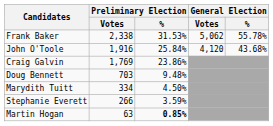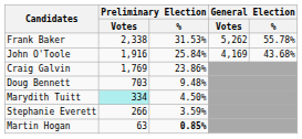 <table class=wikitable>
 <tr>
 <th colspan=1 rowspan=2><strong>Candidates</strong></th>
 <th colspan=2><strong>Preliminary Election</strong></th>
 <th colspan=2><strong>General Election</strong></th>
 </tr>
 <tr>
 <th>Votes</th>
 <th>%</th>
 <th>Votes</th>
 <th>%</th>
 </tr>
 <tr>
 <td>Frank Baker</td>
 <td align="right">2,338</td>
 <td align="right">31.53%</td>
-<td align="right">5,062</td>
+<td align="right">5,262</td>
 <td align="right">55.78%</td>
 </tr>
 <tr>
 <td>John O'Toole</td>
 <td align="right">1,916</td>
 <td align="right">25.84%</td>
-<td align="right">4,120</td>
+<td align="right">4,169</td>
 <td align="right">43.68%</td>
 </tr>
 <tr>
 <td>Craig Galvin</td>
 <td align="right">1,769</td>
 <td align="right">23.86%</td>
 <td colspan=2 bgcolor=darkgray></td>
 </tr>
 <tr>
 <td>Doug Bennett</td>
 <td align="right">703</td>
 <td align="right">9.48%</td>
 <td colspan=2 bgcolor=darkgray></td>
 </tr>
 <tr>
 <td>Marydith Tuitt</td>
-<td align="right">334</td>
+<td align="right" style="background: paleturquoise;">334</td>
 <td align="right">4.50%</td>
 <td colspan=2 bgcolor=darkgray></td>
 </tr>
 <tr>
 <td>Stephanie Everett</td>
 <td align="right">266</td>
 <td align="right">3.59%</td>
 <td colspan=2 bgcolor=darkgray></td>
 </tr>
 <tr>
 <td>Martin Hogan</td>
 <td align="right">63</td>
 <td align="right"><strong>0.85%</strong></td>
 <td colspan=2 bgcolor=darkgray></td>
 </tr>
 </table>
